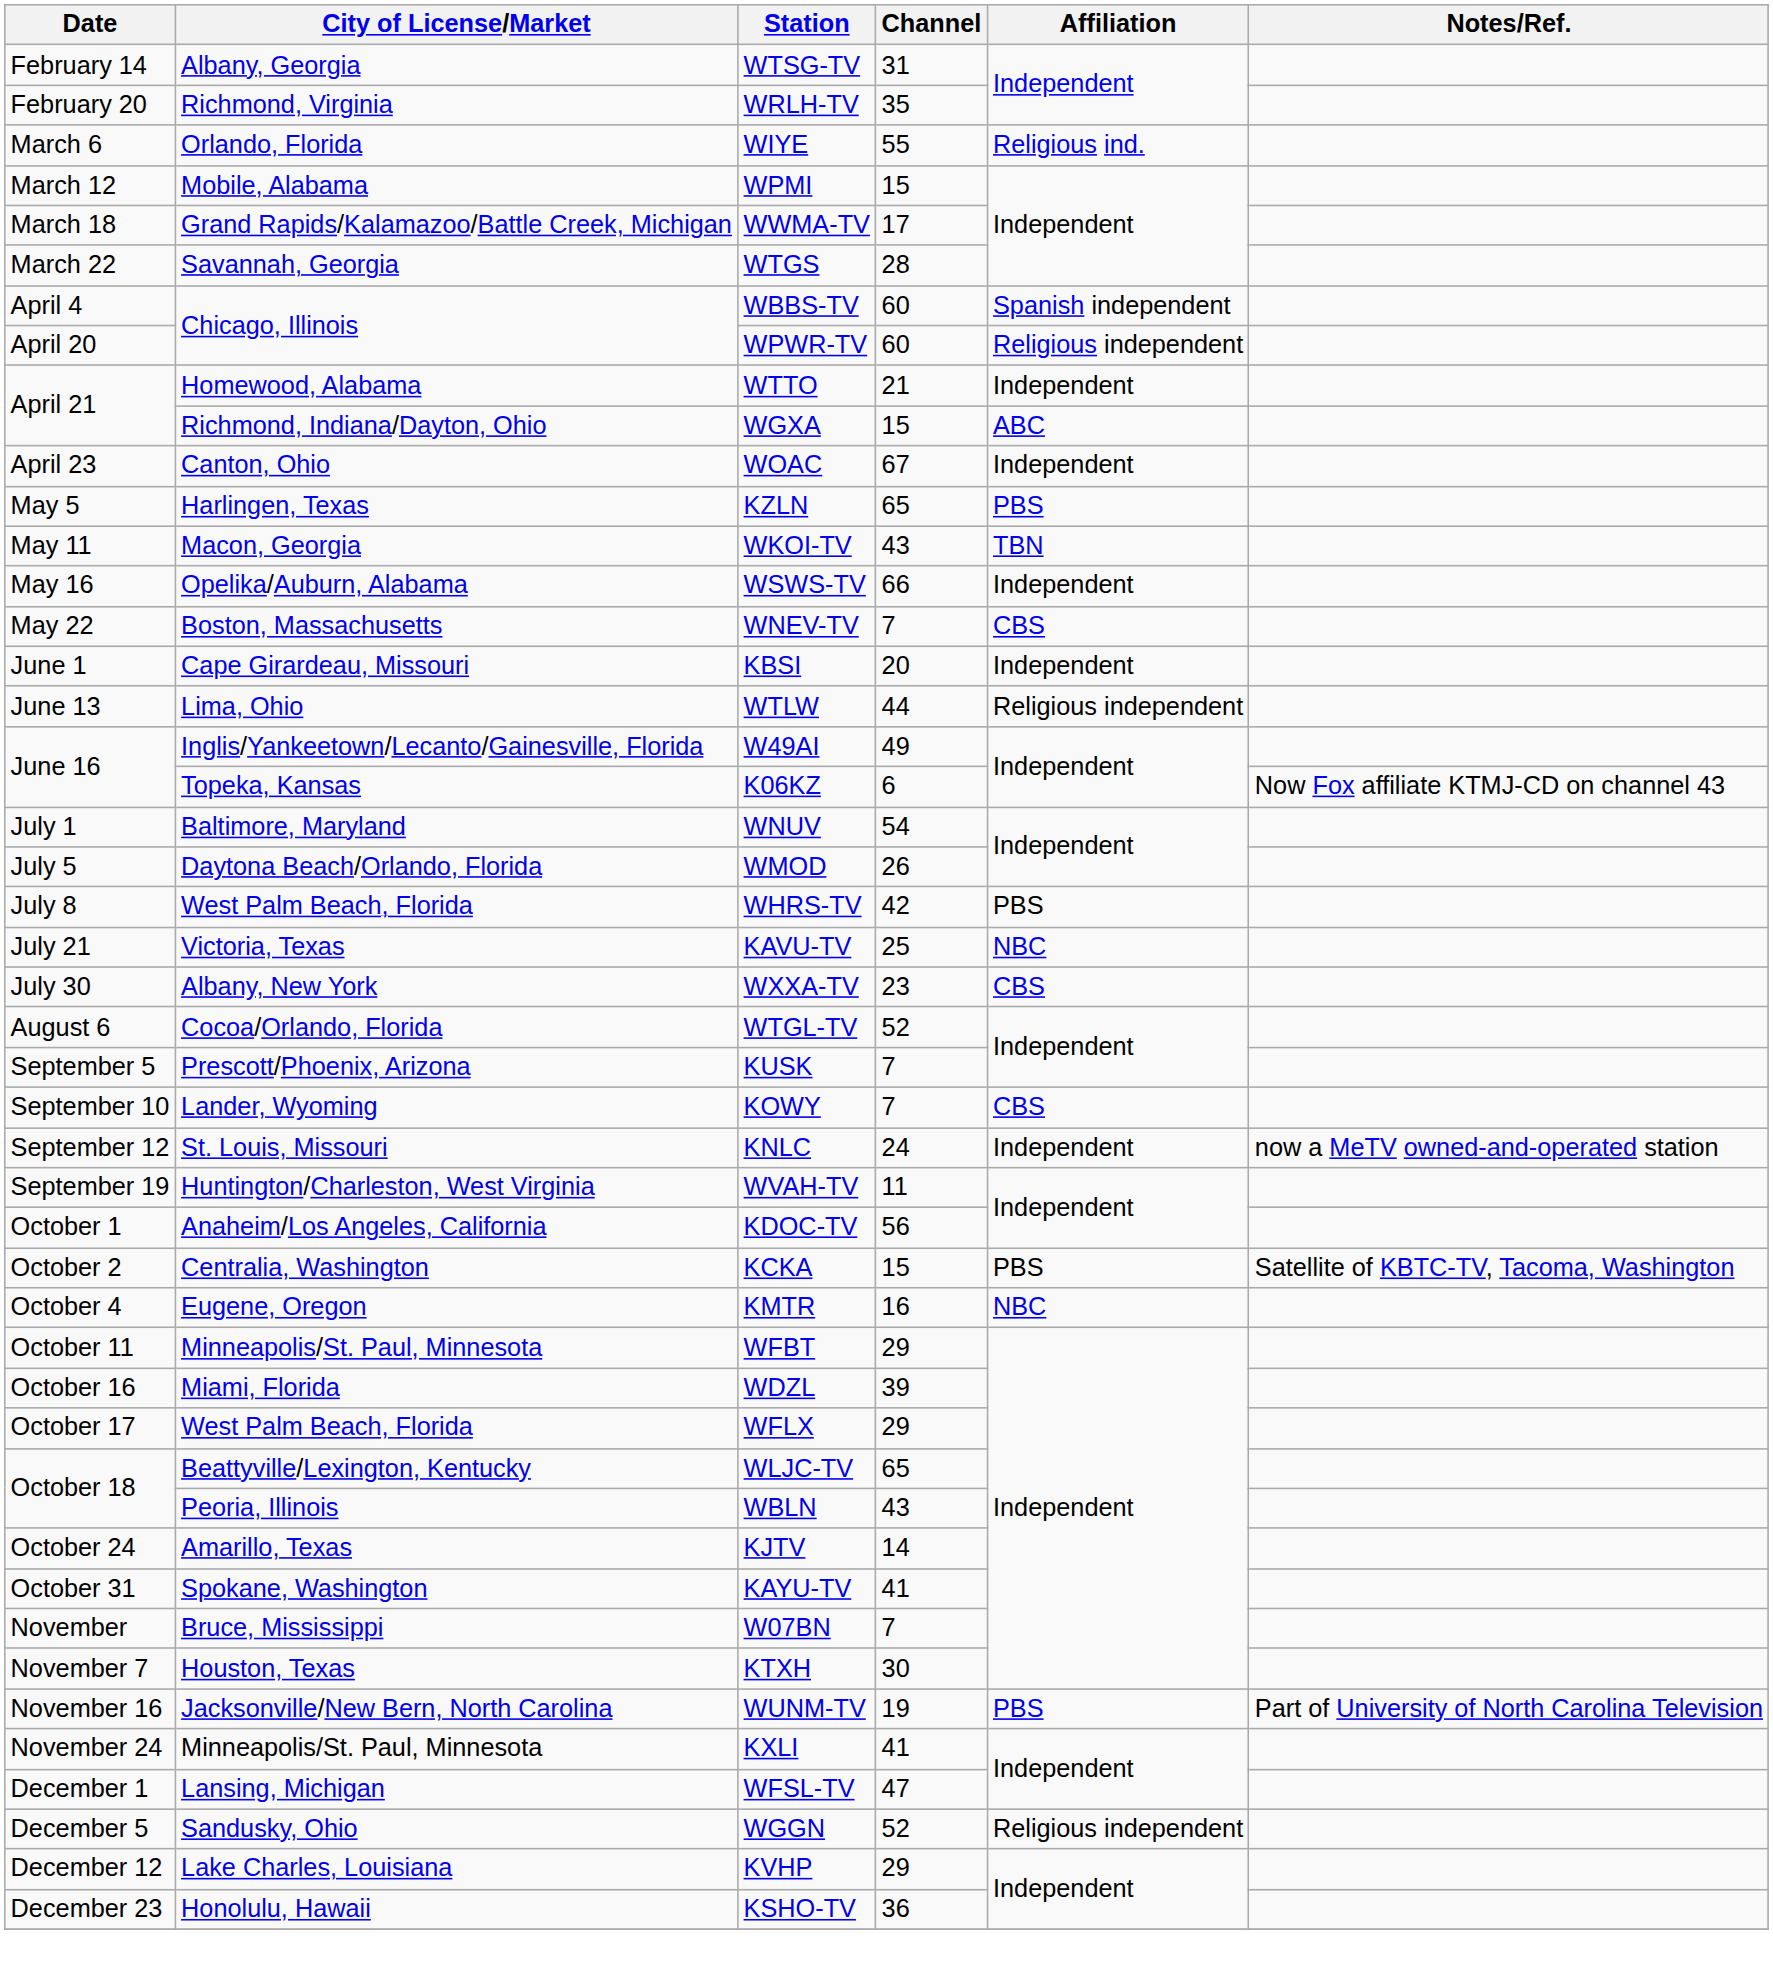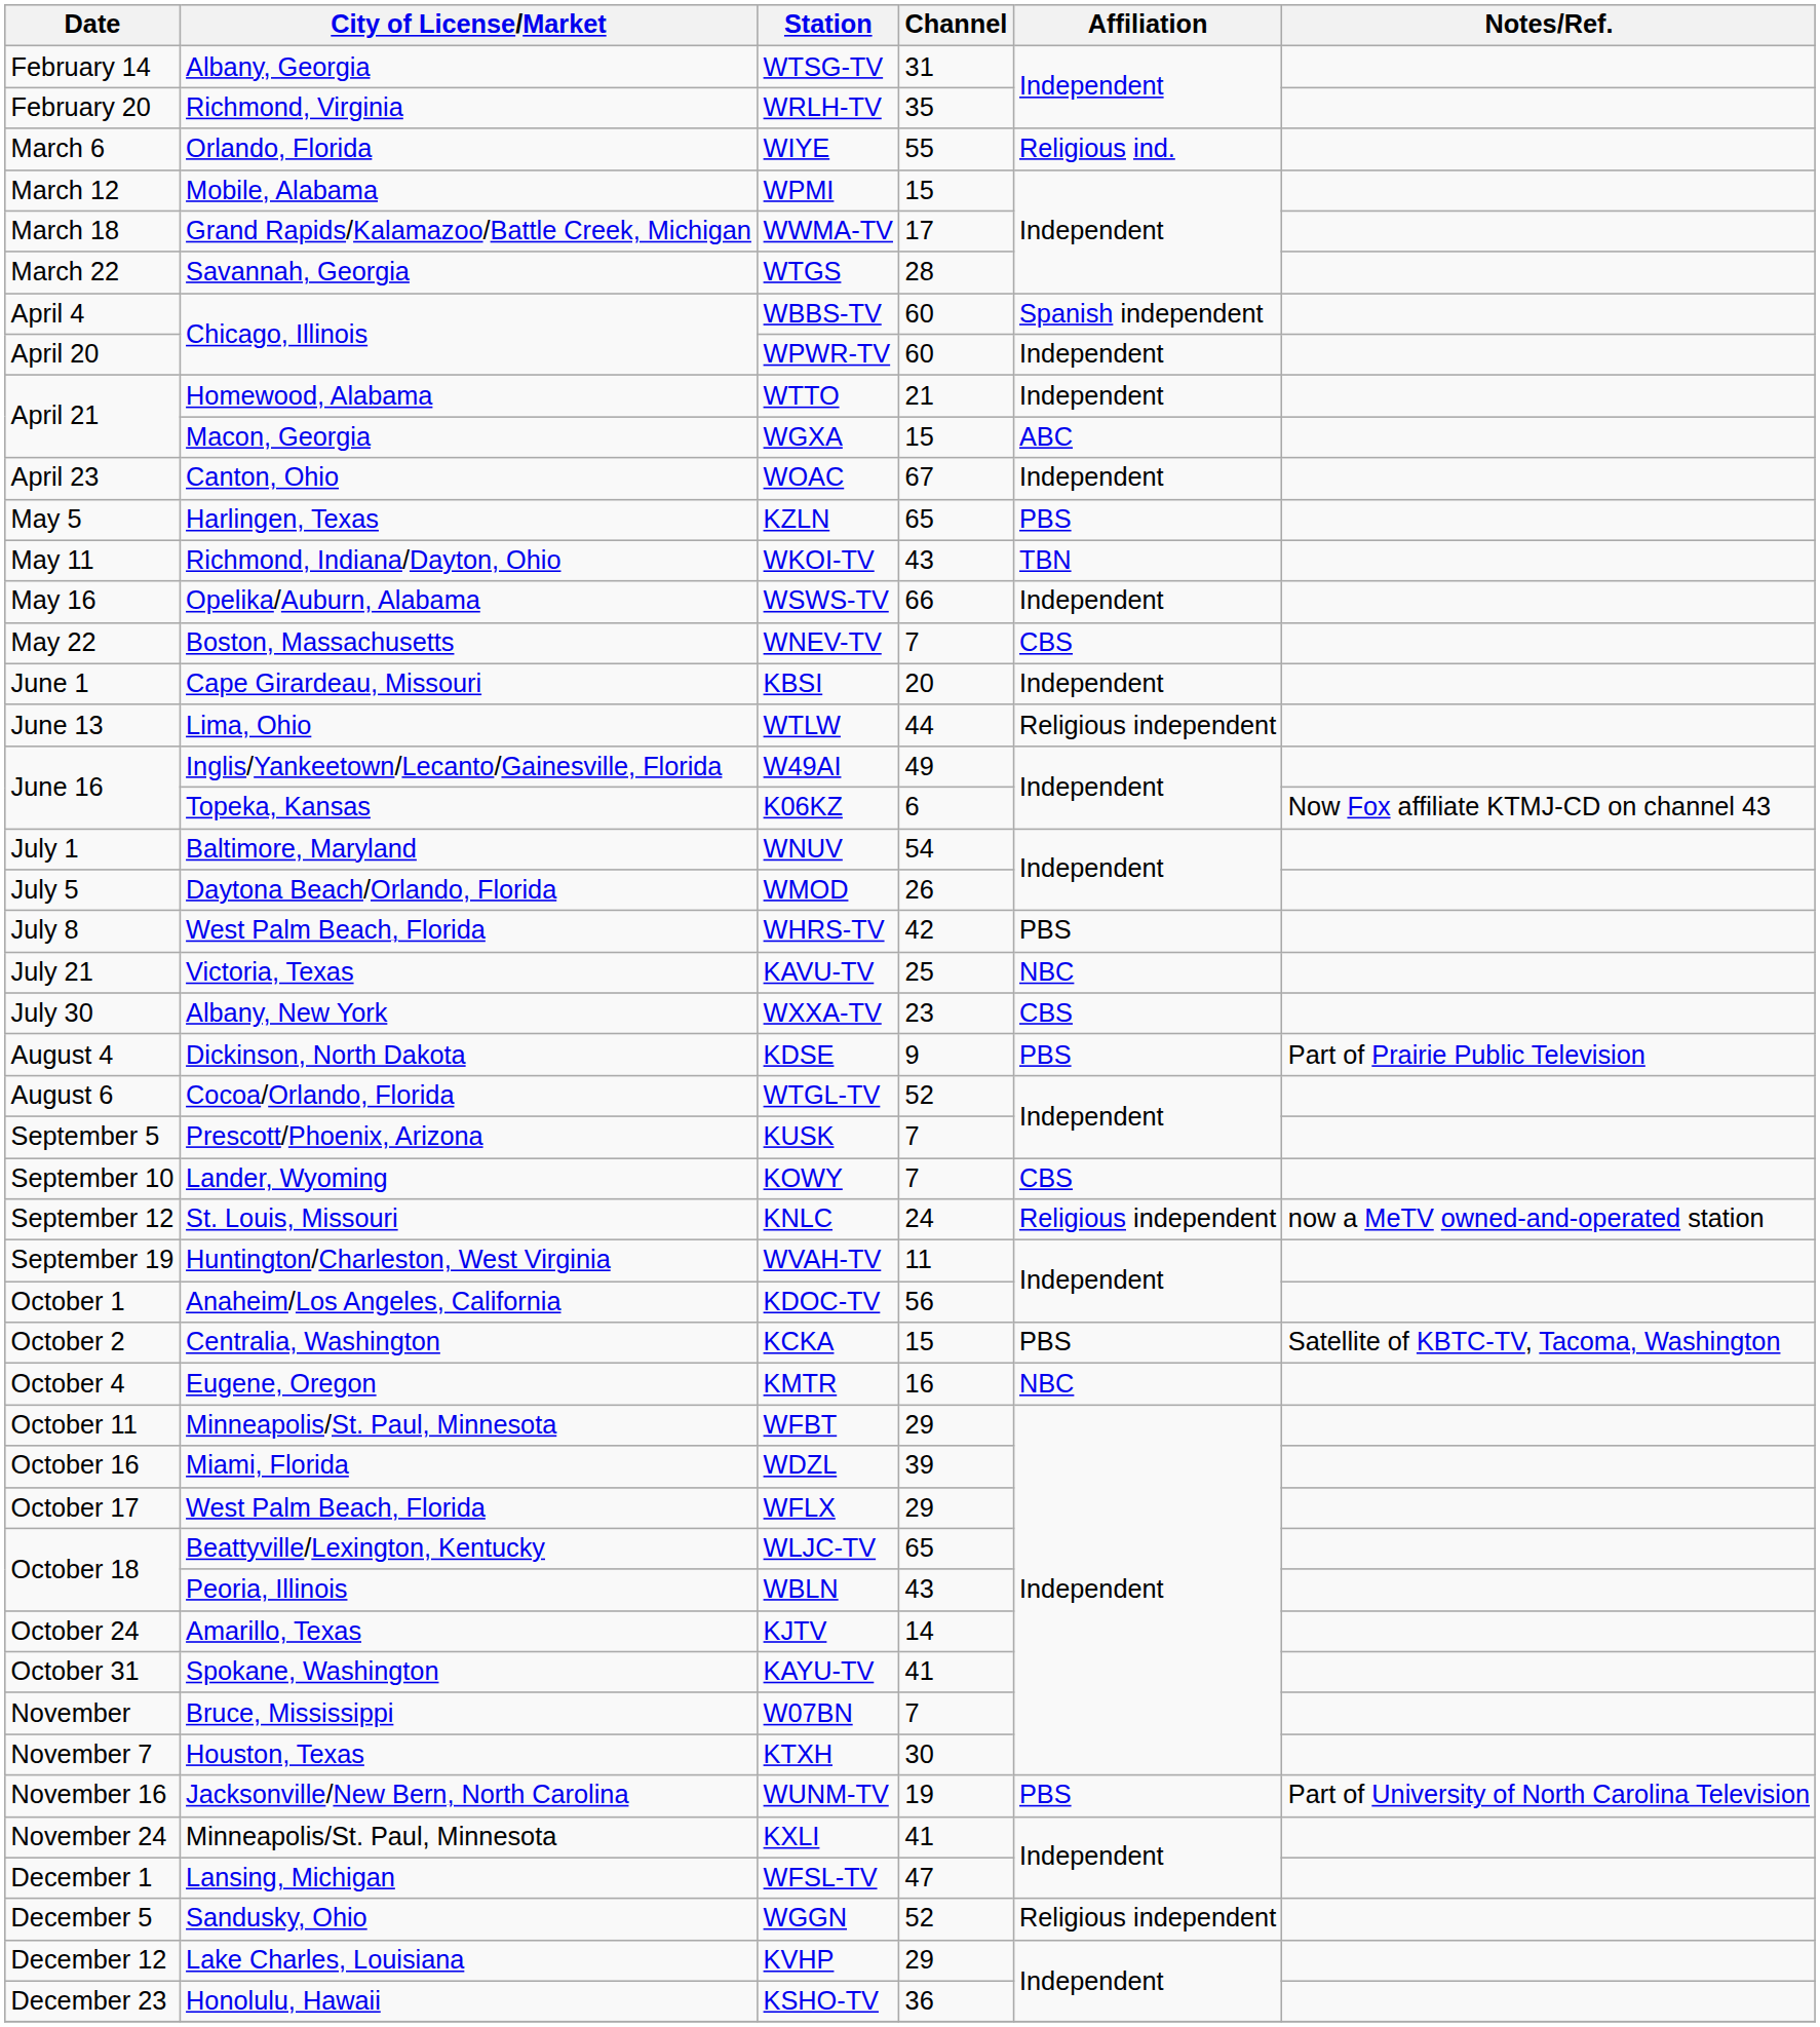 <table class="wikitable sortable">
 <tr>
 <th>Date</th>
 <th><a href='#'>City of License</a>/<a href='#'>Market</a></th>
 <th><a href='#'>Station</a></th>
 <th>Channel</th>
 <th>Affiliation</th>
 <th>Notes/Ref.</th>
 </tr>
 <tr>
 <td>February 14</td>
 <td><a href='#'>Albany, Georgia</a></td>
 <td><a href='#'>WTSG-TV</a></td>
 <td>31</td>
 <td rowspan=2><a href='#'>Independent</a></td>
 <td></td>
 </tr>
 <tr>
 <td>February 20</td>
 <td><a href='#'>Richmond, Virginia</a></td>
 <td><a href='#'>WRLH-TV</a></td>
 <td>35</td>
 <td></td>
 </tr>
 <tr>
 <td>March 6</td>
 <td><a href='#'>Orlando, Florida</a></td>
 <td><a href='#'>WIYE</a></td>
 <td>55</td>
 <td><a href='#'>Religious</a> <a href='#'>ind.</a></td>
 <td></td>
 </tr>
 <tr>
 <td>March 12</td>
 <td><a href='#'>Mobile, Alabama</a> <br> </td>
 <td><a href='#'>WPMI</a></td>
 <td>15</td>
 <td rowspan=3>Independent</td>
 <td></td>
 </tr>
 <tr>
 <td>March 18</td>
 <td><a href='#'>Grand Rapids</a>/<a href='#'>Kalamazoo</a>/<a href='#'>Battle Creek, Michigan</a></td>
 <td><a href='#'>WWMA-TV</a></td>
 <td>17</td>
 <td></td>
 </tr>
 <tr>
 <td>March 22</td>
 <td><a href='#'>Savannah, Georgia</a></td>
 <td><a href='#'>WTGS</a></td>
 <td>28</td>
 <td></td>
 </tr>
 <tr>
 <td>April 4</td>
 <td rowspan=2><a href='#'>Chicago, Illinois</a></td>
 <td><a href='#'>WBBS-TV</a></td>
 <td>60</td>
 <td><a href='#'>Spanish</a> independent</td>
 <td></td>
 </tr>
 <tr>
 <td>April 20</td>
 <td><a href='#'>WPWR-TV</a></td>
 <td>60</td>
-<td><a href='#'>Religious</a> independent</td>
+<td>Independent</td>
 <td></td>
 </tr>
 <tr>
 <td rowspan=2>April 21</td>
 <td><a href='#'>Homewood, Alabama</a> <br> </td>
 <td><a href='#'>WTTO</a></td>
 <td>21</td>
 <td>Independent</td>
 <td></td>
 </tr>
 <tr>
-<td><a href='#'>Richmond, Indiana</a>/<a href='#'>Dayton, Ohio</a></td>
+<td><a href='#'>Macon, Georgia</a></td>
 <td><a href='#'>WGXA</a></td>
 <td>15</td>
 <td><a href='#'>ABC</a></td>
 <td></td>
 </tr>
 <tr>
 <td>April 23</td>
 <td><a href='#'>Canton, Ohio</a></td>
 <td><a href='#'>WOAC</a></td>
 <td>67</td>
 <td>Independent</td>
 <td></td>
 </tr>
 <tr>
 <td>May 5</td>
 <td><a href='#'>Harlingen, Texas</a> <br> </td>
 <td><a href='#'>KZLN</a></td>
 <td>65</td>
 <td><a href='#'>PBS</a></td>
 <td></td>
 </tr>
 <tr>
 <td>May 11</td>
-<td><a href='#'>Macon, Georgia</a></td>
+<td><a href='#'>Richmond, Indiana</a>/<a href='#'>Dayton, Ohio</a></td>
 <td><a href='#'>WKOI-TV</a></td>
 <td>43</td>
 <td><a href='#'>TBN</a></td>
 <td></td>
 </tr>
 <tr>
 <td>May 16</td>
 <td><a href='#'>Opelika</a>/<a href='#'>Auburn, Alabama</a> <br> </td>
 <td><a href='#'>WSWS-TV</a></td>
 <td>66</td>
 <td>Independent</td>
 <td></td>
 </tr>
 <tr>
 <td>May 22</td>
 <td><a href='#'>Boston, Massachusetts</a></td>
 <td><a href='#'>WNEV-TV</a></td>
 <td>7</td>
 <td><a href='#'>CBS</a></td>
 <td></td>
 </tr>
 <tr>
 <td>June 1</td>
 <td><a href='#'>Cape Girardeau, Missouri</a> <br> </td>
 <td><a href='#'>KBSI</a></td>
 <td>20</td>
 <td>Independent</td>
 <td></td>
 </tr>
 <tr>
 <td>June 13</td>
 <td><a href='#'>Lima, Ohio</a></td>
 <td><a href='#'>WTLW</a></td>
 <td>44</td>
 <td>Religious independent</td>
 <td></td>
 </tr>
 <tr>
 <td rowspan=2>June 16</td>
 <td><a href='#'>Inglis</a>/<a href='#'>Yankeetown</a>/<a href='#'>Lecanto</a>/<a href='#'>Gainesville, Florida</a></td>
 <td><a href='#'>W49AI</a></td>
 <td>49</td>
 <td rowspan=2>Independent</td>
 <td></td>
 </tr>
 <tr>
 <td><a href='#'>Topeka, Kansas</a></td>
 <td><a href='#'>K06KZ</a></td>
 <td>6</td>
 <td>Now <a href='#'>Fox</a> affiliate KTMJ-CD on channel 43</td>
 </tr>
 <tr>
 <td>July 1</td>
 <td><a href='#'>Baltimore, Maryland</a></td>
 <td><a href='#'>WNUV</a></td>
 <td>54</td>
 <td rowspan=2>Independent</td>
 <td></td>
 </tr>
 <tr>
 <td>July 5</td>
 <td><a href='#'>Daytona Beach</a>/<a href='#'>Orlando, Florida</a></td>
 <td><a href='#'>WMOD</a></td>
 <td>26</td>
 <td></td>
 </tr>
 <tr>
 <td>July 8</td>
 <td><a href='#'>West Palm Beach, Florida</a></td>
 <td><a href='#'>WHRS-TV</a></td>
 <td>42</td>
 <td>PBS</td>
 <td></td>
 </tr>
 <tr>
 <td>July 21</td>
 <td><a href='#'>Victoria, Texas</a></td>
 <td><a href='#'>KAVU-TV</a></td>
 <td>25</td>
 <td><a href='#'>NBC</a></td>
 <td></td>
 </tr>
 <tr>
 <td>July 30</td>
 <td><a href='#'>Albany, New York</a></td>
 <td><a href='#'>WXXA-TV</a></td>
 <td>23</td>
 <td><a href='#'>CBS</a></td>
 <td></td>
 </tr>
 <tr>
+<td>August 4</td>
+<td><a href='#'>Dickinson, North Dakota</a></td>
+<td><a href='#'>KDSE</a></td>
+<td>9</td>
+<td><a href='#'>PBS</a></td>
+<td>Part of <a href='#'>Prairie Public Television</a></td>
+</tr>
+<tr>
 <td>August 6</td>
 <td><a href='#'>Cocoa</a>/<a href='#'>Orlando, Florida</a></td>
 <td><a href='#'>WTGL-TV</a></td>
 <td>52</td>
 <td rowspan=2>Independent</td>
 <td></td>
 </tr>
 <tr>
 <td>September 5</td>
 <td><a href='#'>Prescott</a>/<a href='#'>Phoenix, Arizona</a></td>
 <td><a href='#'>KUSK</a></td>
 <td>7</td>
 <td></td>
 </tr>
 <tr>
 <td>September 10</td>
 <td><a href='#'>Lander, Wyoming</a></td>
 <td><a href='#'>KOWY</a></td>
 <td>7</td>
 <td><a href='#'>CBS</a></td>
 <td></td>
 </tr>
 <tr>
 <td>September 12</td>
 <td><a href='#'>St. Louis, Missouri</a></td>
 <td><a href='#'>KNLC</a></td>
 <td>24</td>
-<td>Independent</td>
+<td><a href='#'>Religious</a> independent</td>
 <td>now a <a href='#'>MeTV</a> <a href='#'>owned-and-operated</a> station</td>
 </tr>
 <tr>
 <td>September 19</td>
 <td><a href='#'>Huntington</a>/<a href='#'>Charleston, West Virginia</a></td>
 <td><a href='#'>WVAH-TV</a></td>
 <td>11</td>
 <td rowspan=2>Independent</td>
 <td></td>
 </tr>
 <tr>
 <td>October 1</td>
 <td><a href='#'>Anaheim</a>/<a href='#'>Los Angeles, California</a></td>
 <td><a href='#'>KDOC-TV</a></td>
 <td>56</td>
 <td></td>
 </tr>
 <tr>
 <td>October 2</td>
 <td><a href='#'>Centralia, Washington</a></td>
 <td><a href='#'>KCKA</a></td>
 <td>15</td>
 <td>PBS</td>
 <td>Satellite of <a href='#'>KBTC-TV</a>, <a href='#'>Tacoma, Washington</a></td>
 </tr>
 <tr>
 <td>October 4</td>
 <td><a href='#'>Eugene, Oregon</a></td>
 <td><a href='#'>KMTR</a></td>
 <td>16</td>
 <td><a href='#'>NBC</a></td>
 <td></td>
 </tr>
 <tr>
 <td>October 11</td>
 <td><a href='#'>Minneapolis</a>/<a href='#'>St. Paul, Minnesota</a></td>
 <td><a href='#'>WFBT</a></td>
 <td>29</td>
 <td rowspan=9>Independent</td>
 <td></td>
 </tr>
 <tr>
 <td>October 16</td>
 <td><a href='#'>Miami, Florida</a></td>
 <td><a href='#'>WDZL</a></td>
 <td>39</td>
 <td></td>
 </tr>
 <tr>
 <td>October 17</td>
 <td><a href='#'>West Palm Beach, Florida</a></td>
 <td><a href='#'>WFLX</a></td>
 <td>29</td>
 <td></td>
 </tr>
 <tr>
 <td rowspan=2>October 18</td>
 <td><a href='#'>Beattyville</a>/<a href='#'>Lexington, Kentucky</a></td>
 <td><a href='#'>WLJC-TV</a></td>
 <td>65</td>
 <td></td>
 </tr>
 <tr>
 <td><a href='#'>Peoria, Illinois</a></td>
 <td><a href='#'>WBLN</a></td>
 <td>43</td>
 <td></td>
 </tr>
 <tr>
 <td>October 24</td>
 <td><a href='#'>Amarillo, Texas</a></td>
 <td><a href='#'>KJTV</a></td>
 <td>14</td>
 <td></td>
 </tr>
 <tr>
 <td>October 31</td>
 <td><a href='#'>Spokane, Washington</a></td>
 <td><a href='#'>KAYU-TV</a></td>
 <td>41</td>
 <td></td>
 </tr>
 <tr>
 <td>November</td>
 <td><a href='#'>Bruce, Mississippi</a></td>
 <td><a href='#'>W07BN</a></td>
 <td>7</td>
 <td></td>
 </tr>
 <tr>
 <td>November 7</td>
 <td><a href='#'>Houston, Texas</a></td>
 <td><a href='#'>KTXH</a></td>
 <td>30</td>
 <td></td>
 </tr>
 <tr>
 <td>November 16</td>
 <td><a href='#'>Jacksonville</a>/<a href='#'>New Bern, North Carolina</a></td>
 <td><a href='#'>WUNM-TV</a></td>
 <td>19</td>
 <td><a href='#'>PBS</a></td>
 <td>Part of <a href='#'>University of North Carolina Television</a></td>
 </tr>
 <tr>
 <td>November 24</td>
 <td>Minneapolis/St. Paul, Minnesota</td>
 <td><a href='#'>KXLI</a></td>
 <td>41</td>
 <td rowspan=2>Independent</td>
 <td></td>
 </tr>
 <tr>
 <td>December 1</td>
 <td><a href='#'>Lansing, Michigan</a></td>
 <td><a href='#'>WFSL-TV</a></td>
 <td>47</td>
 <td></td>
 </tr>
 <tr>
 <td>December 5</td>
 <td><a href='#'>Sandusky, Ohio</a></td>
 <td><a href='#'>WGGN</a></td>
 <td>52</td>
 <td>Religious independent</td>
 <td></td>
 </tr>
 <tr>
 <td>December 12</td>
 <td><a href='#'>Lake Charles, Louisiana</a></td>
 <td><a href='#'>KVHP</a></td>
 <td>29</td>
 <td rowspan=2>Independent</td>
 <td></td>
 </tr>
 <tr>
 <td>December 23</td>
 <td><a href='#'>Honolulu, Hawaii</a></td>
 <td><a href='#'>KSHO-TV</a></td>
 <td>36</td>
 <td></td>
 </tr>
 <tr>
 </tr>
 </table>
